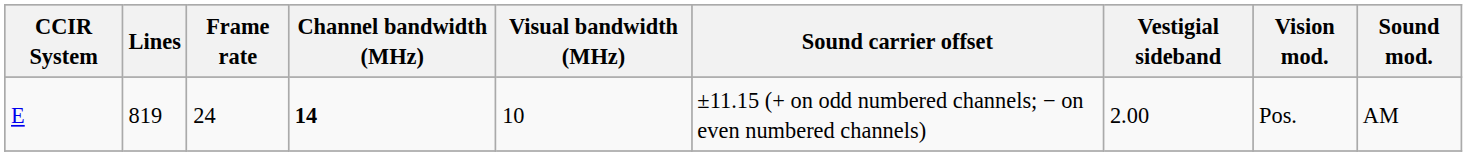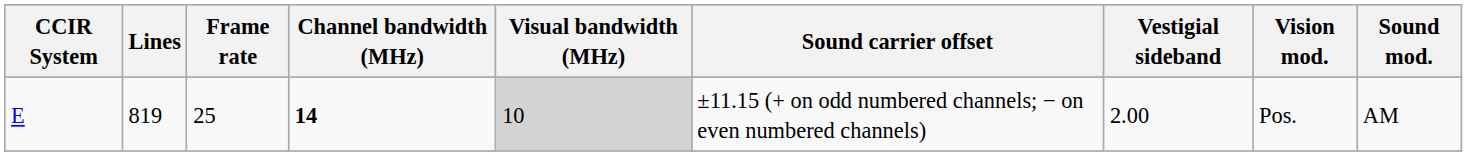 <table class="wikitable">
 <tr>
 <th><small>CCIR System</small></th>
 <th><small>Lines</small></th>
 <th><small>Frame rate</small></th>
 <th><small>Channel bandwidth</small> <small>(MHz)</small></th>
 <th><small>Visual bandwidth</small> <small>(MHz)</small></th>
 <th><small>Sound carrier offset</small></th>
 <th><small>Vestigial sideband</small></th>
 <th><small>Vision mod.</small></th>
 <th><small>Sound mod.</small></th>
 </tr>
 <tr>
 <td><a href='#'><small>E</small></a></td>
 <td><small>819</small></td>
-<td><small>24</small></td>
+<td><small>25</small></td>
 <td><strong><small>14</small></strong></td>
-<td><small>10</small></td>
+<td style="background: lightgrey;"><small>10</small></td>
 <td><small>±11.15 (+ on odd numbered channels; − on even numbered channels)</small></td>
 <td><small>2.00</small></td>
 <td><small>Pos.</small></td>
 <td><small>AM</small></td>
 </tr>
 </table>
